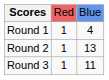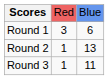 <table class="wikitable" style="text-align:center">
 <tr>
 <th>Scores</th>
 <td bgcolor="#EE6363">Red</td>
 <td bgcolor="#6495ED">Blue</td>
 </tr>
 <tr>
 <td>Round 1</td>
-<td>1</td>
-<td>4</td>
+<td>3</td>
+<td>6</td>
 </tr>
 <tr>
 <td>Round 2</td>
 <td>1</td>
 <td>13</td>
 </tr>
 <tr>
 <td>Round 3</td>
 <td>1</td>
 <td>11</td>
 </tr>
 </table>
